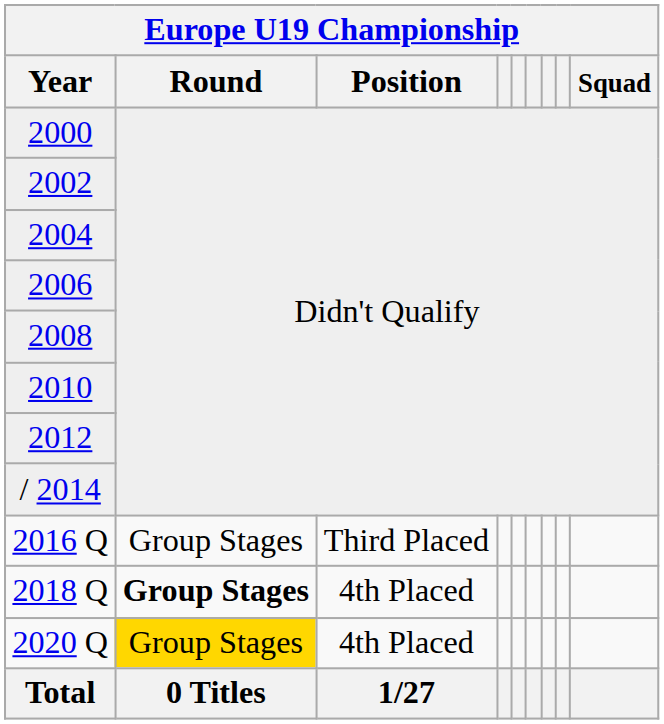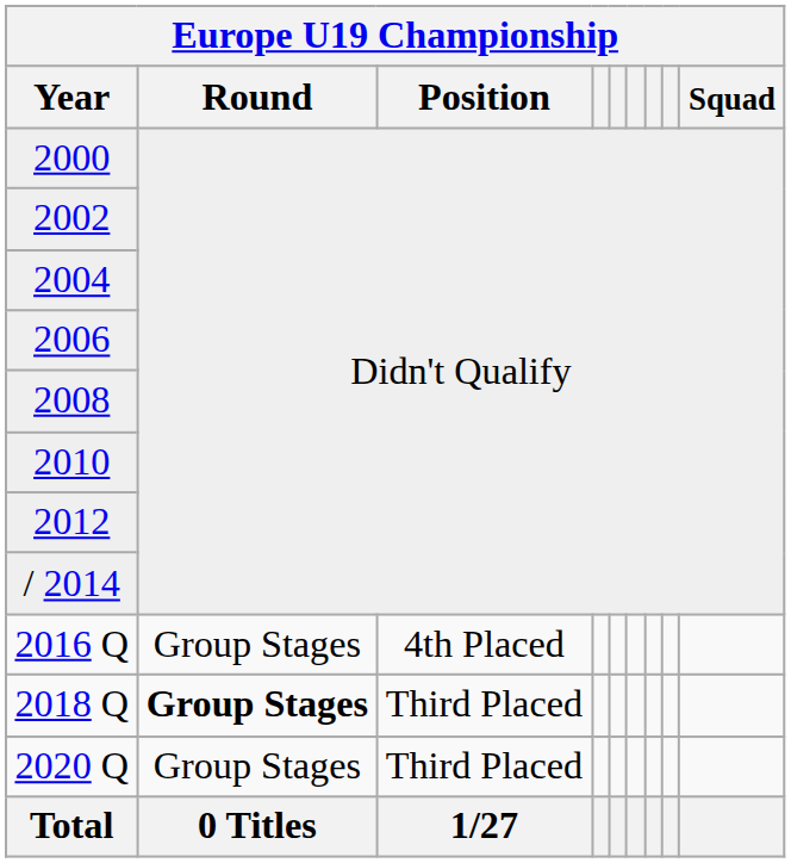 <table class="wikitable" style="text-align: center;">
 <tr>
 <th colspan=9><a href='#'>Europe U19 Championship</a></th>
 </tr>
 <tr>
 <th>Year</th>
 <th>Round</th>
 <th>Position</th>
 <th></th>
 <th></th>
 <th></th>
 <th></th>
 <th></th>
 <th><small>Squad</small></th>
 </tr>
 <tr bgcolor="efefef">
 <td> <a href='#'>2000</a></td>
 <td colspan=8 rowspan=8>Didn't Qualify</td>
 </tr>
 <tr bgcolor="efefef">
 <td> <a href='#'>2002</a></td>
 </tr>
 <tr bgcolor="efefef">
 <td> <a href='#'>2004</a></td>
 </tr>
 <tr bgcolor="efefef">
 <td> <a href='#'>2006</a></td>
 </tr>
 <tr bgcolor="efefef">
 <td> <a href='#'>2008</a></td>
 </tr>
 <tr bgcolor="efefef">
 <td> <a href='#'>2010</a></td>
 </tr>
 <tr bgcolor="efefef">
 <td> <a href='#'>2012</a></td>
 </tr>
 <tr bgcolor="efefef">
 <td>/ <a href='#'>2014</a></td>
 </tr>
 <tr>
 <td><a href='#'>2016</a> Q</td>
 <td>Group Stages</td>
-<td>Third Placed</td>
+<td>4th Placed</td>
 <td></td>
 <td></td>
 <td></td>
 <td></td>
 <td></td>
 <td></td>
 </tr>
 <tr>
 <td><a href='#'>2018</a> Q</td>
 <td><strong>Group Stages</strong></td>
-<td>4th Placed</td>
+<td>Third Placed</td>
 <td></td>
 <td></td>
 <td></td>
 <td></td>
 <td></td>
 <td></td>
 </tr>
 <tr>
 <td><a href='#'>2020</a> Q</td>
-<td style="background: gold;">Group Stages</td>
-<td>4th Placed</td>
+<td>Group Stages</td>
+<td>Third Placed</td>
 <td></td>
 <td></td>
 <td></td>
 <td></td>
 <td></td>
 <td></td>
 </tr>
 <tr>
 <th>Total</th>
 <th>0 Titles</th>
 <th>1/27</th>
 <th></th>
 <th></th>
 <th></th>
 <th></th>
 <th></th>
 <th></th>
 </tr>
 </table>
